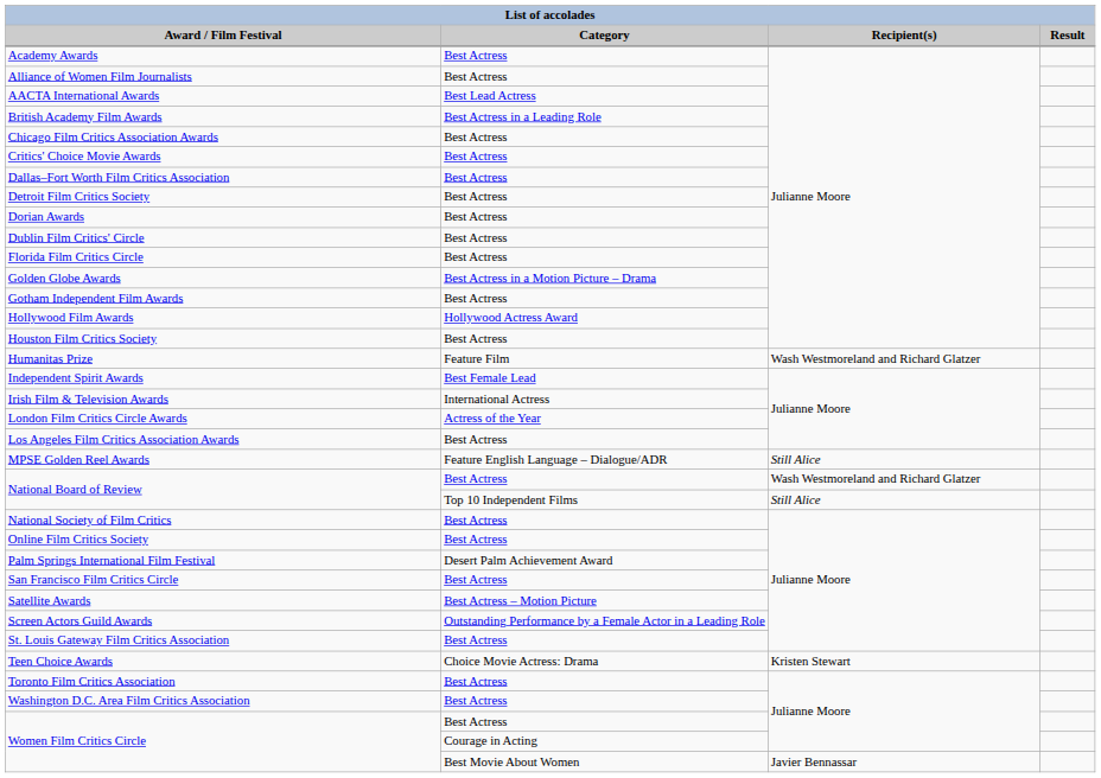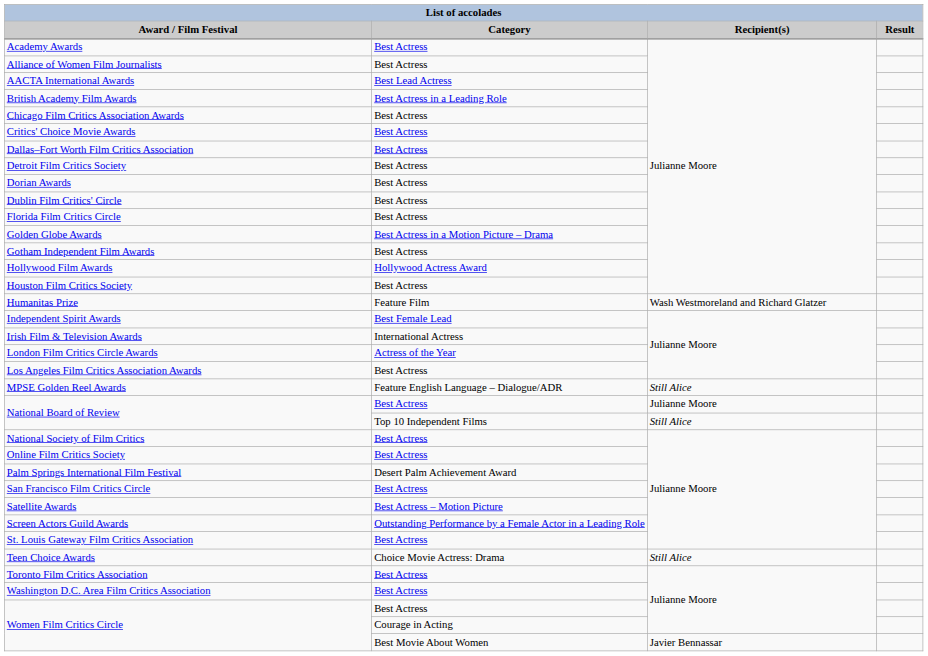 <table class="wikitable">
 <tr style="text-align:center;">
 <th colspan=4 style="background:#B0C4DE;">List of accolades</th>
 </tr>
 <tr style="text-align:center;">
 <th style="background:#ccc;" width="40%">Award / Film Festival</th>
 <th style="background:#ccc;" width="30%">Category</th>
 <th style="background:#ccc;" width="25%">Recipient(s)</th>
 <th style="background:#ccc;" width="15%">Result</th>
 </tr>
 <tr style="border-top:2px solid gray;">
 </tr>
 <tr>
 <td><a href='#'>Academy Awards</a></td>
 <td><a href='#'>Best Actress</a></td>
 <td rowspan=15>Julianne Moore</td>
 <td></td>
 </tr>
 <tr>
 <td><a href='#'>Alliance of Women Film Journalists</a></td>
 <td>Best Actress</td>
 <td></td>
 </tr>
 <tr>
 <td><a href='#'>AACTA International Awards</a></td>
 <td><a href='#'>Best Lead Actress</a></td>
 <td></td>
 </tr>
 <tr>
 <td><a href='#'>British Academy Film Awards</a></td>
 <td><a href='#'>Best Actress in a Leading Role</a></td>
 <td></td>
 </tr>
 <tr>
 <td><a href='#'>Chicago Film Critics Association Awards</a></td>
 <td>Best Actress</td>
 <td></td>
 </tr>
 <tr>
 <td><a href='#'>Critics' Choice Movie Awards</a></td>
 <td><a href='#'>Best Actress</a></td>
 <td></td>
 </tr>
 <tr>
 <td><a href='#'>Dallas–Fort Worth Film Critics Association</a></td>
 <td><a href='#'>Best Actress</a></td>
 <td></td>
 </tr>
 <tr>
 <td><a href='#'>Detroit Film Critics Society</a></td>
 <td>Best Actress</td>
 <td></td>
 </tr>
 <tr>
 <td><a href='#'>Dorian Awards</a></td>
 <td>Best Actress</td>
 <td></td>
 </tr>
 <tr>
 <td><a href='#'>Dublin Film Critics' Circle</a></td>
 <td>Best Actress</td>
 <td></td>
 </tr>
 <tr>
 <td><a href='#'>Florida Film Critics Circle</a></td>
 <td>Best Actress</td>
 <td></td>
 </tr>
 <tr>
 <td><a href='#'>Golden Globe Awards</a></td>
 <td><a href='#'>Best Actress in a Motion Picture – Drama</a></td>
 <td></td>
 </tr>
 <tr>
 <td><a href='#'>Gotham Independent Film Awards</a></td>
 <td>Best Actress</td>
 <td></td>
 </tr>
 <tr>
 <td><a href='#'>Hollywood Film Awards</a></td>
 <td><a href='#'>Hollywood Actress Award</a></td>
 <td></td>
 </tr>
 <tr>
 <td><a href='#'>Houston Film Critics Society</a></td>
 <td>Best Actress</td>
 <td></td>
 </tr>
 <tr>
 <td><a href='#'>Humanitas Prize</a></td>
 <td>Feature Film</td>
 <td>Wash Westmoreland and Richard Glatzer</td>
 <td></td>
 </tr>
 <tr>
 <td><a href='#'>Independent Spirit Awards</a></td>
 <td><a href='#'>Best Female Lead</a></td>
 <td rowspan=4>Julianne Moore</td>
 <td></td>
 </tr>
 <tr>
 <td><a href='#'>Irish Film & Television Awards</a></td>
 <td>International Actress</td>
 <td></td>
 </tr>
 <tr>
 <td><a href='#'>London Film Critics Circle Awards</a></td>
 <td><a href='#'>Actress of the Year</a></td>
 <td></td>
 </tr>
 <tr>
 <td><a href='#'>Los Angeles Film Critics Association Awards</a></td>
 <td>Best Actress</td>
 <td></td>
 </tr>
 <tr>
 <td><a href='#'>MPSE Golden Reel Awards</a></td>
 <td>Feature English Language – Dialogue/ADR</td>
 <td><em>Still Alice</em></td>
 <td></td>
 </tr>
 <tr>
 <td rowspan=2><a href='#'>National Board of Review</a></td>
 <td><a href='#'>Best Actress</a></td>
-<td>Wash Westmoreland and Richard Glatzer</td>
+<td>Julianne Moore</td>
 <td></td>
 </tr>
 <tr>
 <td>Top 10 Independent Films</td>
 <td><em>Still Alice</em></td>
 <td></td>
 </tr>
 <tr>
 <td><a href='#'>National Society of Film Critics</a></td>
 <td><a href='#'>Best Actress</a></td>
 <td rowspan=7>Julianne Moore</td>
 <td></td>
 </tr>
 <tr>
 <td><a href='#'>Online Film Critics Society</a></td>
 <td><a href='#'>Best Actress</a></td>
 <td></td>
 </tr>
 <tr>
 <td><a href='#'>Palm Springs International Film Festival</a></td>
 <td>Desert Palm Achievement Award</td>
 <td></td>
 </tr>
 <tr>
 <td><a href='#'>San Francisco Film Critics Circle</a></td>
 <td><a href='#'>Best Actress</a></td>
 <td></td>
 </tr>
 <tr>
 <td><a href='#'>Satellite Awards</a></td>
 <td><a href='#'>Best Actress – Motion Picture</a></td>
 <td></td>
 </tr>
 <tr>
 <td><a href='#'>Screen Actors Guild Awards</a></td>
 <td><a href='#'>Outstanding Performance by a Female Actor in a Leading Role</a></td>
 <td></td>
 </tr>
 <tr>
 <td><a href='#'>St. Louis Gateway Film Critics Association</a></td>
 <td><a href='#'>Best Actress</a></td>
 <td></td>
 </tr>
 <tr>
 <td><a href='#'>Teen Choice Awards</a></td>
 <td>Choice Movie Actress: Drama</td>
-<td>Kristen Stewart</td>
+<td><em>Still Alice</em></td>
 <td></td>
 </tr>
 <tr>
 <td><a href='#'>Toronto Film Critics Association</a></td>
 <td><a href='#'>Best Actress</a></td>
 <td rowspan=4>Julianne Moore</td>
 <td></td>
 </tr>
 <tr>
 <td><a href='#'>Washington D.C. Area Film Critics Association</a></td>
 <td><a href='#'>Best Actress</a></td>
 <td></td>
 </tr>
 <tr>
 <td rowspan=3><a href='#'>Women Film Critics Circle</a></td>
 <td>Best Actress</td>
 <td></td>
 </tr>
 <tr>
 <td>Courage in Acting</td>
 <td></td>
 </tr>
 <tr>
 <td>Best Movie About Women</td>
 <td>Javier Bennassar</td>
 <td></td>
 </tr>
 </table>
